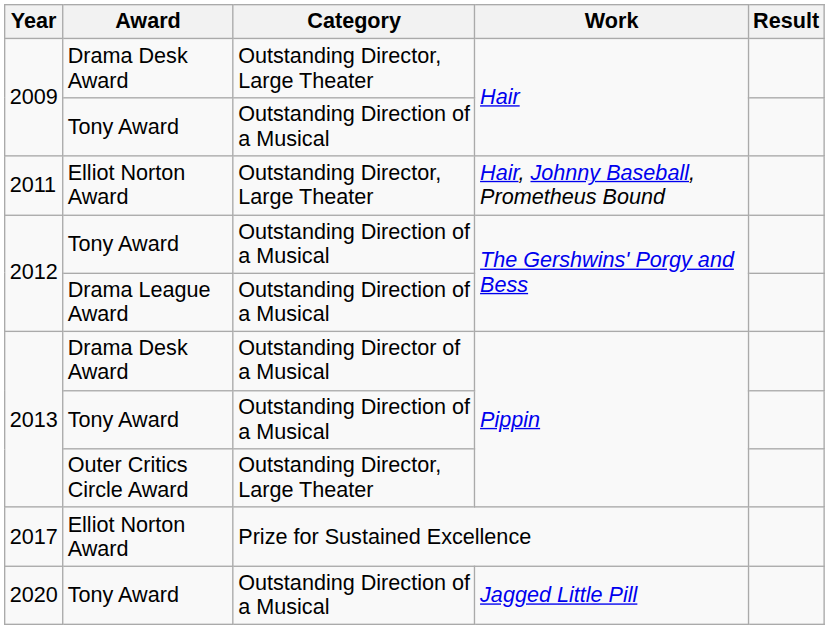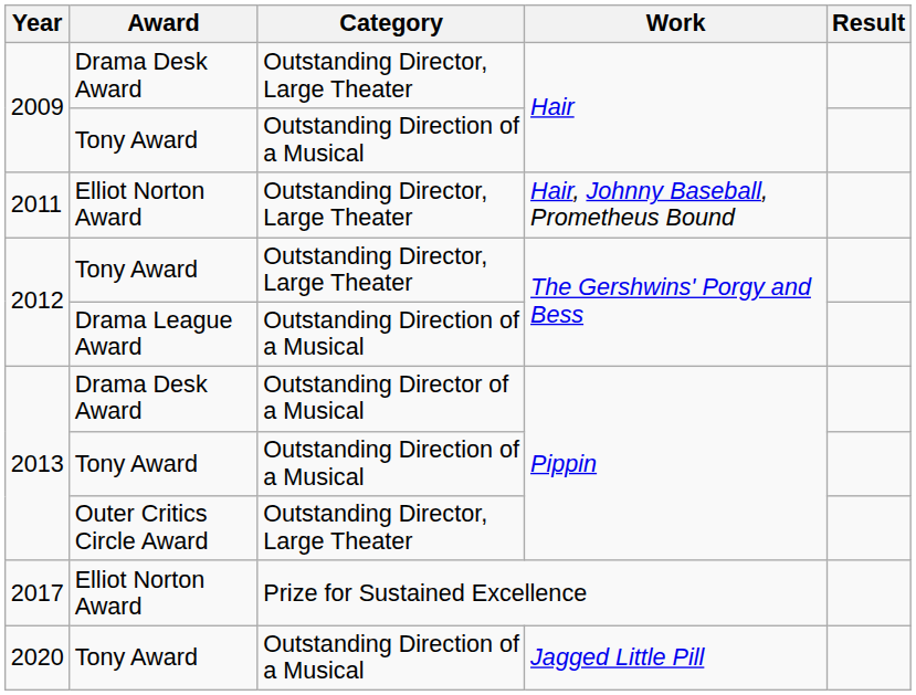 <table class="wikitable">
 <tr>
 <th>Year</th>
 <th>Award</th>
 <th>Category</th>
 <th>Work</th>
 <th>Result</th>
 </tr>
 <tr>
 <td rowspan="2">2009</td>
 <td>Drama Desk Award</td>
 <td>Outstanding Director, Large Theater</td>
 <td rowspan="2"><em><a href='#'>Hair</a></em></td>
 <td></td>
 </tr>
 <tr>
 <td>Tony Award</td>
 <td>Outstanding Direction of a Musical</td>
 <td></td>
 </tr>
 <tr>
 <td>2011</td>
 <td>Elliot Norton Award</td>
 <td>Outstanding Director, Large Theater</td>
 <td><em><a href='#'>Hair</a>, <a href='#'>Johnny Baseball</a>, Prometheus Bound</em></td>
 <td></td>
 </tr>
 <tr>
 <td rowspan="2">2012</td>
 <td>Tony Award</td>
-<td>Outstanding Direction of a Musical</td>
+<td>Outstanding Director, Large Theater</td>
 <td rowspan="2"><em><a href='#'>The Gershwins' Porgy and Bess</a></em></td>
 <td></td>
 </tr>
 <tr>
 <td>Drama League Award</td>
 <td>Outstanding Direction of a Musical</td>
 <td></td>
 </tr>
 <tr>
 <td rowspan="3">2013</td>
 <td>Drama Desk Award</td>
 <td>Outstanding Director of a Musical</td>
 <td rowspan="3"><em><a href='#'>Pippin</a></em></td>
 <td></td>
 </tr>
 <tr>
 <td>Tony Award</td>
 <td>Outstanding Direction of a Musical</td>
 <td></td>
 </tr>
 <tr>
 <td>Outer Critics Circle Award</td>
 <td>Outstanding Director, Large Theater</td>
 <td></td>
 </tr>
 <tr>
 <td>2017</td>
 <td>Elliot Norton Award</td>
 <td colspan="2">Prize for Sustained Excellence</td>
 <td></td>
 </tr>
 <tr>
 <td>2020</td>
 <td>Tony Award</td>
 <td>Outstanding Direction of a Musical</td>
 <td><em><a href='#'>Jagged Little Pill</a></em></td>
 <td></td>
 </tr>
 </table>
